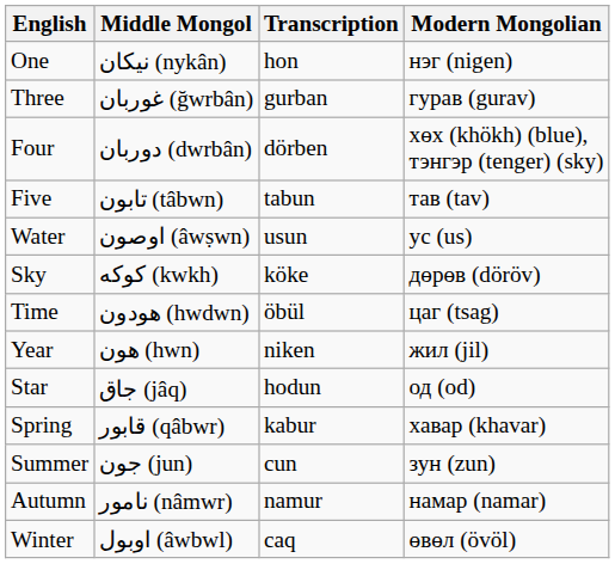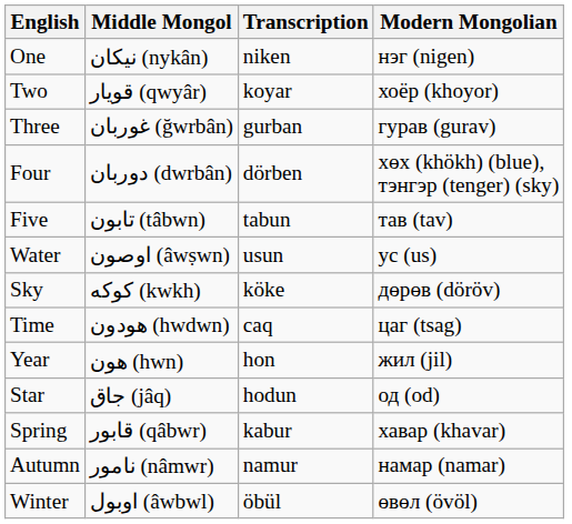 <table class="wikitable">
 <tr>
 <th>English</th>
 <th>Middle Mongol</th>
 <th>Transcription</th>
 <th>Modern Mongolian</th>
 </tr>
 <tr>
 <td>One</td>
 <td>نيكان (nykân)</td>
-<td>hon</td>
+<td>niken</td>
 <td>нэг (nigen)</td>
+</tr>
+<tr>
+<td>Two</td>
+<td>قويار (qwyâr)</td>
+<td>koyar</td>
+<td>хоёр (khoyor)</td>
 </tr>
 <tr>
 <td>Three</td>
 <td>غوربان (ğwrbân)</td>
 <td>gurban</td>
 <td>гурав (gurav)</td>
 </tr>
 <tr>
 <td>Four</td>
 <td>دوربان (dwrbân)</td>
 <td>dörben</td>
 <td>хөх (khökh) (blue),<br>тэнгэр (tenger) (sky)</td>
 </tr>
 <tr>
 <td>Five</td>
 <td>تابون (tâbwn)</td>
 <td>tabun</td>
 <td>тав (tav)</td>
 </tr>
 <tr>
 <td>Water</td>
 <td>اوصون (âwṣwn)</td>
 <td>usun</td>
 <td>ус (us)</td>
 </tr>
 <tr>
 <td>Sky</td>
 <td>كوكه (kwkh)</td>
 <td>köke</td>
 <td>дөрөв (döröv)</td>
 </tr>
 <tr>
 <td>Time</td>
 <td>هودون (hwdwn)</td>
-<td>öbül</td>
+<td>caq</td>
 <td>цаг (tsag)</td>
 </tr>
 <tr>
 <td>Year</td>
 <td>هون (hwn)</td>
-<td>niken</td>
+<td>hon</td>
 <td>жил (jil)</td>
 </tr>
 <tr>
 <td>Star</td>
 <td>جاق (jâq)</td>
 <td>hodun</td>
 <td>од (od)</td>
 </tr>
 <tr>
 <td>Spring</td>
 <td>قابور (qâbwr)</td>
 <td>kabur</td>
 <td>хавар (khavar)</td>
 </tr>
 <tr>
-<td>Summer</td>
-<td>جون (jun)</td>
-<td>cun</td>
-<td>зун (zun)</td>
-</tr>
-<tr>
 <td>Autumn</td>
 <td>نامور (nâmwr)</td>
 <td>namur</td>
 <td>намар (namar)</td>
 </tr>
 <tr>
 <td>Winter</td>
 <td>اوبول (âwbwl)</td>
-<td>caq</td>
+<td>öbül</td>
 <td>өвөл (övöl)</td>
 </tr>
 </table>
